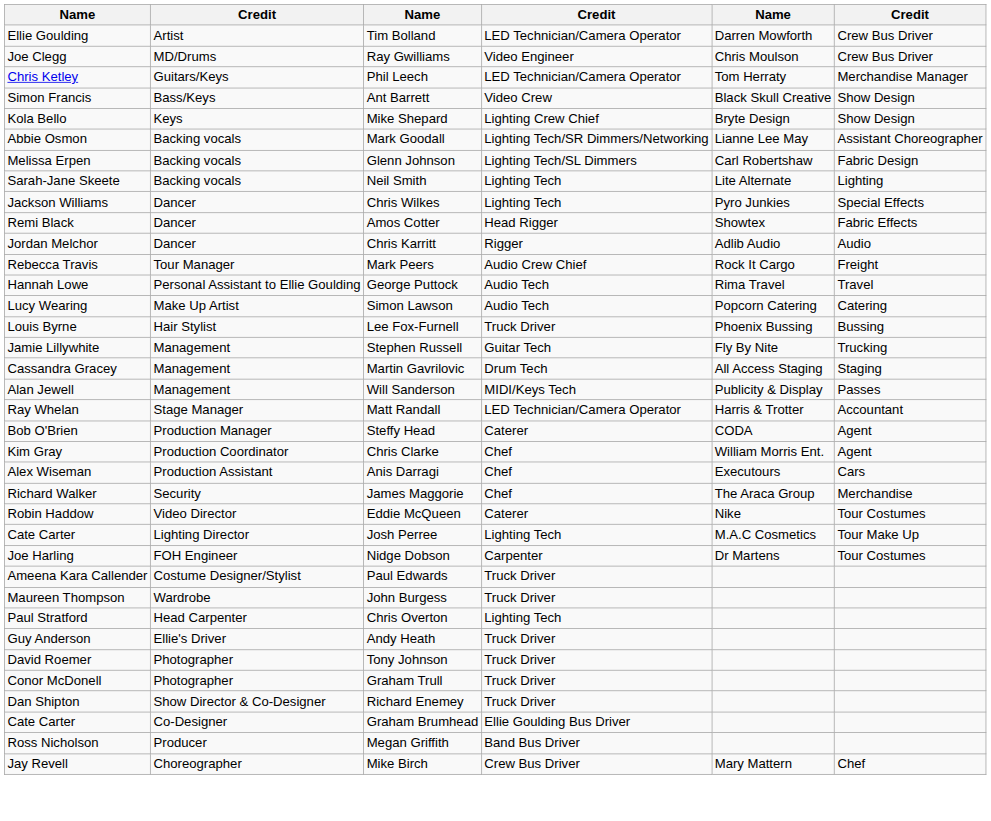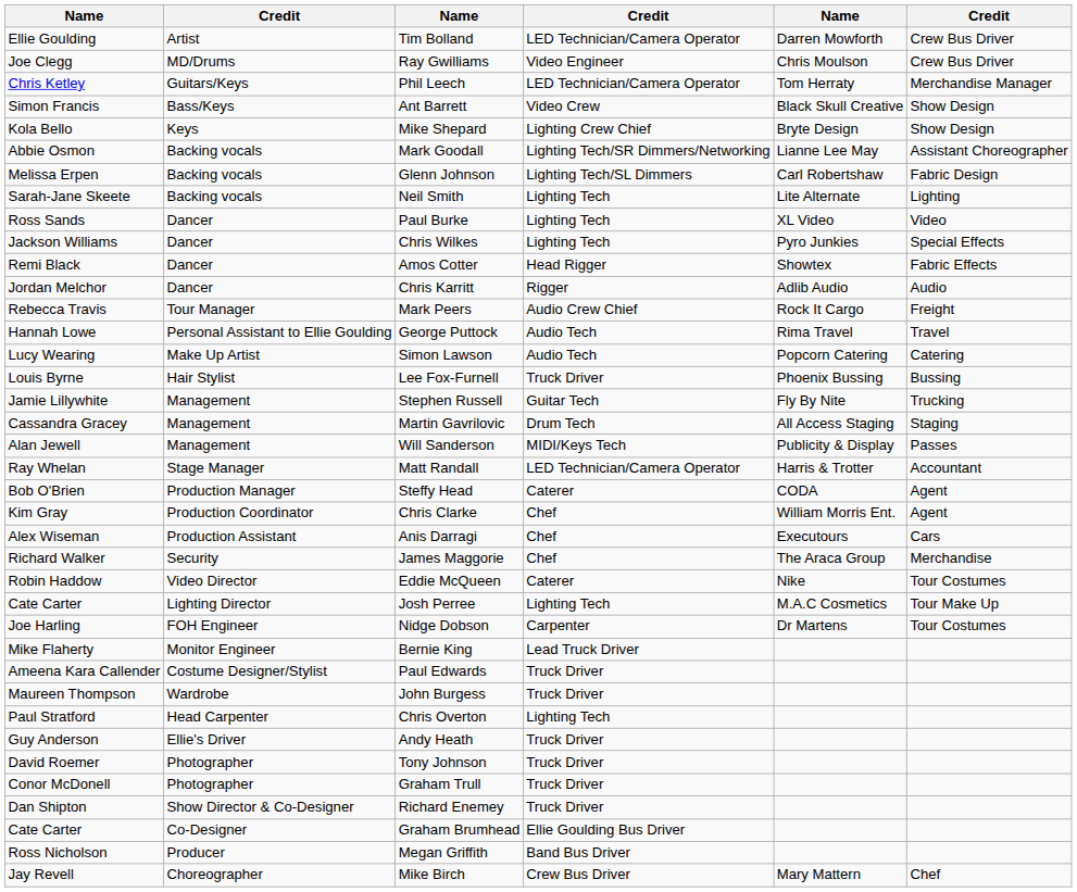 <table class="wikitable">
 <tr>
 <th>Name</th>
 <th>Credit</th>
 <th>Name</th>
 <th>Credit</th>
 <th>Name</th>
 <th>Credit</th>
 </tr>
 <tr>
 <td>Ellie Goulding</td>
 <td>Artist</td>
 <td>Tim Bolland</td>
 <td>LED Technician/Camera Operator</td>
 <td>Darren Mowforth</td>
 <td>Crew Bus Driver</td>
 </tr>
 <tr>
 <td>Joe Clegg</td>
 <td>MD/Drums</td>
 <td>Ray Gwilliams</td>
 <td>Video Engineer</td>
 <td>Chris Moulson</td>
 <td>Crew Bus Driver</td>
 </tr>
 <tr>
 <td><a href='#'>Chris Ketley</a></td>
 <td>Guitars/Keys</td>
 <td>Phil Leech</td>
 <td>LED Technician/Camera Operator</td>
 <td>Tom Herraty</td>
 <td>Merchandise Manager</td>
 </tr>
 <tr>
 <td>Simon Francis</td>
 <td>Bass/Keys</td>
 <td>Ant Barrett</td>
 <td>Video Crew</td>
 <td>Black Skull Creative</td>
 <td>Show Design</td>
 </tr>
 <tr>
 <td>Kola Bello</td>
 <td>Keys</td>
 <td>Mike Shepard</td>
 <td>Lighting Crew Chief</td>
 <td>Bryte Design</td>
 <td>Show Design</td>
 </tr>
 <tr>
 <td>Abbie Osmon</td>
 <td>Backing vocals</td>
 <td>Mark Goodall</td>
 <td>Lighting Tech/SR Dimmers/Networking</td>
 <td>Lianne Lee May</td>
 <td>Assistant Choreographer</td>
 </tr>
 <tr>
 <td>Melissa Erpen</td>
 <td>Backing vocals</td>
 <td>Glenn Johnson</td>
 <td>Lighting Tech/SL Dimmers</td>
 <td>Carl Robertshaw</td>
 <td>Fabric Design</td>
 </tr>
 <tr>
 <td>Sarah-Jane Skeete</td>
 <td>Backing vocals</td>
 <td>Neil Smith</td>
 <td>Lighting Tech</td>
 <td>Lite Alternate</td>
 <td>Lighting</td>
+</tr>
+<tr>
+<td>Ross Sands</td>
+<td>Dancer</td>
+<td>Paul Burke</td>
+<td>Lighting Tech</td>
+<td>XL Video</td>
+<td>Video</td>
 </tr>
 <tr>
 <td>Jackson Williams</td>
 <td>Dancer</td>
 <td>Chris Wilkes</td>
 <td>Lighting Tech</td>
 <td>Pyro Junkies</td>
 <td>Special Effects</td>
 </tr>
 <tr>
 <td>Remi Black</td>
 <td>Dancer</td>
 <td>Amos Cotter</td>
 <td>Head Rigger</td>
 <td>Showtex</td>
 <td>Fabric Effects</td>
 </tr>
 <tr>
 <td>Jordan Melchor</td>
 <td>Dancer</td>
 <td>Chris Karritt</td>
 <td>Rigger</td>
 <td>Adlib Audio</td>
 <td>Audio</td>
 </tr>
 <tr>
 <td>Rebecca Travis</td>
 <td>Tour Manager</td>
 <td>Mark Peers</td>
 <td>Audio Crew Chief</td>
 <td>Rock It Cargo</td>
 <td>Freight</td>
 </tr>
 <tr>
 <td>Hannah Lowe</td>
 <td>Personal Assistant to Ellie Goulding</td>
 <td>George Puttock</td>
 <td>Audio Tech</td>
 <td>Rima Travel</td>
 <td>Travel</td>
 </tr>
 <tr>
 <td>Lucy Wearing</td>
 <td>Make Up Artist</td>
 <td>Simon Lawson</td>
 <td>Audio Tech</td>
 <td>Popcorn Catering</td>
 <td>Catering</td>
 </tr>
 <tr>
 <td>Louis Byrne</td>
 <td>Hair Stylist</td>
 <td>Lee Fox-Furnell</td>
 <td>Truck Driver</td>
 <td>Phoenix Bussing</td>
 <td>Bussing</td>
 </tr>
 <tr>
 <td>Jamie Lillywhite</td>
 <td>Management</td>
 <td>Stephen Russell</td>
 <td>Guitar Tech</td>
 <td>Fly By Nite</td>
 <td>Trucking</td>
 </tr>
 <tr>
 <td>Cassandra Gracey</td>
 <td>Management</td>
 <td>Martin Gavrilovic</td>
 <td>Drum Tech</td>
 <td>All Access Staging</td>
 <td>Staging</td>
 </tr>
 <tr>
 <td>Alan Jewell</td>
 <td>Management</td>
 <td>Will Sanderson</td>
 <td>MIDI/Keys Tech</td>
 <td>Publicity & Display</td>
 <td>Passes</td>
 </tr>
 <tr>
 <td>Ray Whelan</td>
 <td>Stage Manager</td>
 <td>Matt Randall</td>
 <td>LED Technician/Camera Operator</td>
 <td>Harris & Trotter</td>
 <td>Accountant</td>
 </tr>
 <tr>
 <td>Bob O'Brien</td>
 <td>Production Manager</td>
 <td>Steffy Head</td>
 <td>Caterer</td>
 <td>CODA</td>
 <td>Agent</td>
 </tr>
 <tr>
 <td>Kim Gray</td>
 <td>Production Coordinator</td>
 <td>Chris Clarke</td>
 <td>Chef</td>
 <td>William Morris Ent.</td>
 <td>Agent</td>
 </tr>
 <tr>
 <td>Alex Wiseman</td>
 <td>Production Assistant</td>
 <td>Anis Darragi</td>
 <td>Chef</td>
 <td>Executours</td>
 <td>Cars</td>
 </tr>
 <tr>
 <td>Richard Walker</td>
 <td>Security</td>
 <td>James Maggorie</td>
 <td>Chef</td>
 <td>The Araca Group</td>
 <td>Merchandise</td>
 </tr>
 <tr>
 <td>Robin Haddow</td>
 <td>Video Director</td>
 <td>Eddie McQueen</td>
 <td>Caterer</td>
 <td>Nike</td>
 <td>Tour Costumes</td>
 </tr>
 <tr>
 <td>Cate Carter</td>
 <td>Lighting Director</td>
 <td>Josh Perree</td>
 <td>Lighting Tech</td>
 <td>M.A.C Cosmetics</td>
 <td>Tour Make Up</td>
 </tr>
 <tr>
 <td>Joe Harling</td>
 <td>FOH Engineer</td>
 <td>Nidge Dobson</td>
 <td>Carpenter</td>
 <td>Dr Martens</td>
 <td>Tour Costumes</td>
 </tr>
 <tr>
+<td>Mike Flaherty</td>
+<td>Monitor Engineer</td>
+<td>Bernie King</td>
+<td>Lead Truck Driver</td>
+<td></td>
+<td></td>
+</tr>
+<tr>
 <td>Ameena Kara Callender</td>
 <td>Costume Designer/Stylist</td>
 <td>Paul Edwards</td>
 <td>Truck Driver</td>
 <td></td>
 <td></td>
 </tr>
 <tr>
 <td>Maureen Thompson</td>
 <td>Wardrobe</td>
 <td>John Burgess</td>
 <td>Truck Driver</td>
 <td></td>
 <td></td>
 </tr>
 <tr>
 <td>Paul Stratford</td>
 <td>Head Carpenter</td>
 <td>Chris Overton</td>
 <td>Lighting Tech</td>
 <td></td>
 <td></td>
 </tr>
 <tr>
 <td>Guy Anderson</td>
 <td>Ellie's Driver</td>
 <td>Andy Heath</td>
 <td>Truck Driver</td>
 <td></td>
 <td></td>
 </tr>
 <tr>
 <td>David Roemer</td>
 <td>Photographer</td>
 <td>Tony Johnson</td>
 <td>Truck Driver</td>
 <td></td>
 <td></td>
 </tr>
 <tr>
 <td>Conor McDonell</td>
 <td>Photographer</td>
 <td>Graham Trull</td>
 <td>Truck Driver</td>
 <td></td>
 <td></td>
 </tr>
 <tr>
 <td>Dan Shipton</td>
 <td>Show Director & Co-Designer</td>
 <td>Richard Enemey</td>
 <td>Truck Driver</td>
 <td></td>
 <td></td>
 </tr>
 <tr>
 <td>Cate Carter</td>
 <td>Co-Designer</td>
 <td>Graham Brumhead</td>
 <td>Ellie Goulding Bus Driver</td>
 <td></td>
 <td></td>
 </tr>
 <tr>
 <td>Ross Nicholson</td>
 <td>Producer</td>
 <td>Megan Griffith</td>
 <td>Band Bus Driver</td>
 <td></td>
 <td></td>
 </tr>
 <tr>
 <td>Jay Revell</td>
 <td>Choreographer</td>
 <td>Mike Birch</td>
 <td>Crew Bus Driver</td>
 <td>Mary Mattern</td>
 <td>Chef</td>
 </tr>
 </table>
